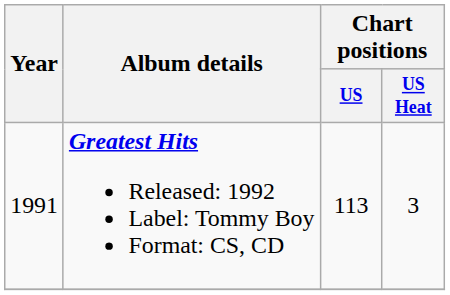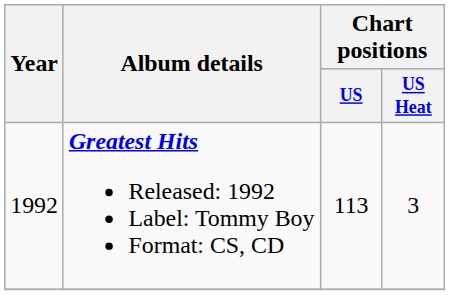 <table class="wikitable">
 <tr>
 <th rowspan="2">Year</th>
 <th rowspan="2">Album details</th>
 <th colspan="2">Chart positions</th>
 </tr>
 <tr>
 <th style="width:3em;font-size:75%"><a href='#'>US</a><br></th>
 <th style="width:3em;font-size:75%"><a href='#'>US Heat</a><br></th>
 </tr>
 <tr>
-<td>1991</td>
+<td>1992</td>
 <td><strong><em><a href='#'>Greatest Hits</a></em></strong><br><ul><li>Released: 1992</li><li>Label: Tommy Boy</li><li>Format: CS, CD</li></ul></td>
 <td align="center">113</td>
 <td align="center">3</td>
 </tr>
 <tr>
 </tr>
 </table>
